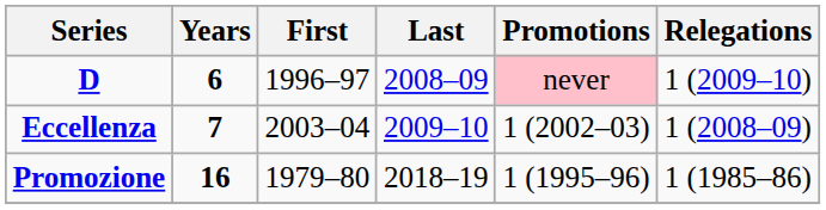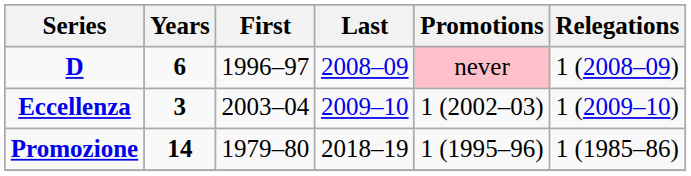 <table class="wikitable sortable" style="font-size:90%; text-align: center;">
 <tr>
 <th>Series</th>
 <th>Years</th>
 <th>First</th>
 <th>Last</th>
 <th>Promotions</th>
 <th>Relegations</th>
 </tr>
 <tr>
 <td align=center><strong><a href='#'>D</a></strong></td>
 <td><strong>6</strong></td>
 <td>1996–97</td>
 <td><a href='#'>2008–09</a></td>
 <td style="background: pink;">never</td>
+<td> 1 (<a href='#'>2008–09</a>)</td>
+</tr>
+<tr>
+<td align=center><strong><a href='#'>Eccellenza</a></strong></td>
+<td><strong>3</strong></td>
+<td>2003–04</td>
+<td><a href='#'>2009–10</a></td>
+<td> 1 (2002–03)</td>
 <td> 1 (<a href='#'>2009–10</a>)</td>
 </tr>
 <tr>
-<td align=center><strong><a href='#'>Eccellenza</a></strong></td>
-<td><strong>7</strong></td>
-<td>2003–04</td>
-<td><a href='#'>2009–10</a></td>
-<td> 1 (2002–03)</td>
-<td> 1 (<a href='#'>2008–09</a>)</td>
-</tr>
-<tr>
 <td align=center><strong><a href='#'>Promozione</a></strong></td>
-<td><strong>16</strong></td>
+<td><strong>14</strong></td>
 <td>1979–80</td>
 <td>2018–19</td>
 <td> 1 (1995–96)</td>
 <td> 1 (1985–86)</td>
 </tr>
 <tr>
 </tr>
 </table>
